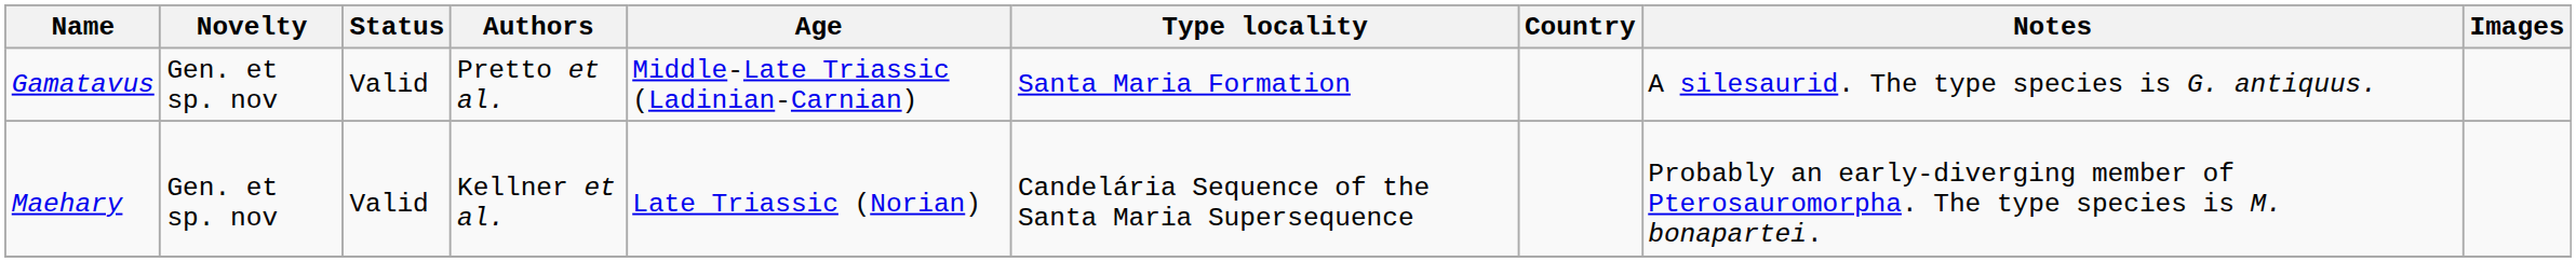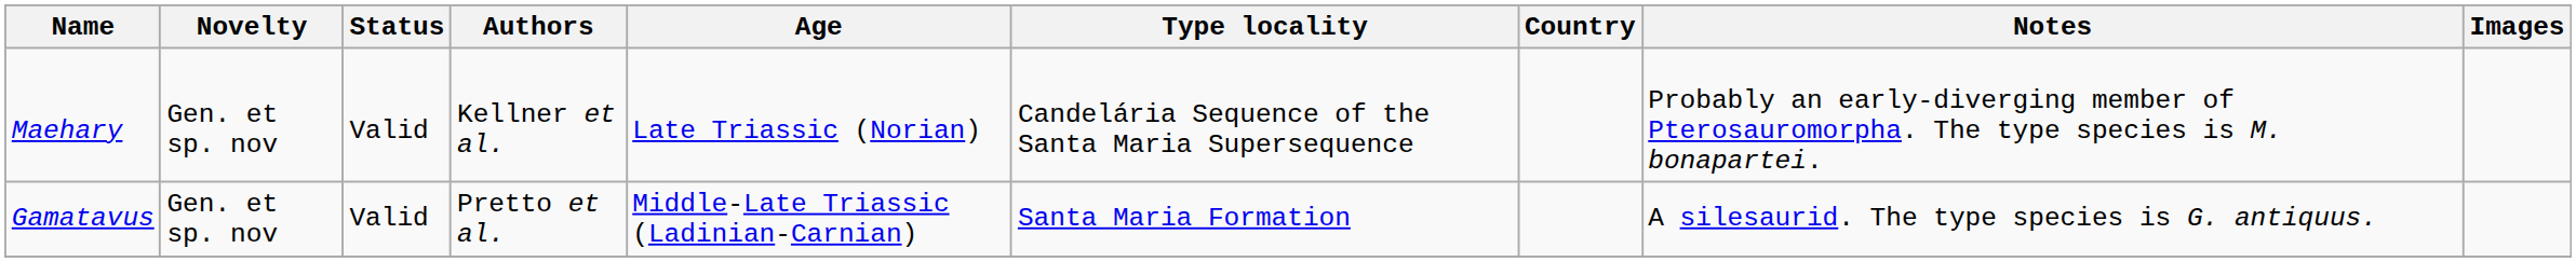 <table class="wikitable sortable" width="100%" align="center">
 <tr>
 <th>Name</th>
 <th>Novelty</th>
 <th>Status</th>
 <th>Authors</th>
 <th>Age</th>
 <th>Type locality</th>
 <th>Country</th>
 <th>Notes</th>
 <th>Images</th>
 </tr>
 <tr>
+<td><br><em><a href='#'>Maehary</a></em></td>
+<td><br>Gen. et sp. nov</td>
+<td><br>Valid</td>
+<td><br>Kellner <em>et al.</em></td>
+<td><br><a href='#'>Late Triassic</a> (<a href='#'>Norian</a>)</td>
+<td><br>Candelária Sequence of the Santa Maria Supersequence</td>
+<td><br></td>
+<td><br>Probably an early-diverging member of <a href='#'>Pterosauromorpha</a>. The type species is <em>M. bonapartei</em>.</td>
+<td><br></td>
+</tr>
+<tr>
 <td><em><a href='#'>Gamatavus</a></em></td>
 <td>Gen. et sp. nov</td>
 <td>Valid</td>
 <td>Pretto <em>et al.</em></td>
 <td><a href='#'>Middle</a>-<a href='#'>Late Triassic</a> (<a href='#'>Ladinian</a>-<a href='#'>Carnian</a>)</td>
 <td><a href='#'>Santa Maria Formation</a></td>
 <td></td>
 <td>A <a href='#'>silesaurid</a>. The type species is <em>G. antiquus.</em></td>
 <td></td>
 </tr>
 <tr>
-<td><br><em><a href='#'>Maehary</a></em></td>
-<td><br>Gen. et sp. nov</td>
-<td><br>Valid</td>
-<td><br>Kellner <em>et al.</em></td>
-<td><br><a href='#'>Late Triassic</a> (<a href='#'>Norian</a>)</td>
-<td><br>Candelária Sequence of the Santa Maria Supersequence</td>
-<td><br></td>
-<td><br>Probably an early-diverging member of <a href='#'>Pterosauromorpha</a>. The type species is <em>M. bonapartei</em>.</td>
-<td><br></td>
-</tr>
-<tr>
 </tr>
 </table>
